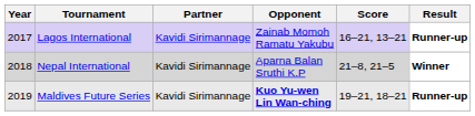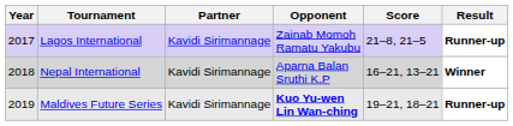 <table class="sortable wikitable" style="font-size: 90%;">
 <tr>
 <th>Year</th>
 <th>Tournament</th>
 <th>Partner</th>
 <th>Opponent</th>
 <th>Score</th>
 <th>Result</th>
 </tr>
 <tr style="background:#D8CEF6">
 <td align="center">2017</td>
 <td align="left"><a href='#'>Lagos International</a></td>
 <td align="left"> <a href='#'>Kavidi Sirimannage</a></td>
 <td align="left"> <a href='#'>Zainab Momoh</a><br> <a href='#'>Ramatu Yakubu</a></td>
-<td align="left">16–21, 13–21</td>
+<td align="left">21–8, 21–5</td>
 <td style="text-align:left; background:white"> <strong>Runner-up</strong></td>
 </tr>
 <tr style="background:#D5D5D5">
 <td align="center">2018</td>
 <td align="left"><a href='#'>Nepal International</a></td>
 <td align="left"> Kavidi Sirimannage</td>
 <td align="left"> <a href='#'>Aparna Balan</a><br> <a href='#'>Sruthi K.P</a></td>
-<td align="left">21–8, 21–5</td>
+<td align="left">16–21, 13–21</td>
 <td style="text-align:left; background:white"> <strong>Winner</strong></td>
 </tr>
 <tr style="background:#E9E9E9">
 <td align="center">2019</td>
 <td align="left"><a href='#'>Maldives Future Series</a></td>
 <td align="left"> Kavidi Sirimannage</td>
 <td align="left"><strong> <a href='#'>Kuo Yu-wen</a><br> <a href='#'>Lin Wan-ching</a></strong></td>
 <td align="left">19–21, 18–21</td>
 <td style="text-align:left; background:white"> <strong>Runner-up</strong></td>
 </tr>
 </table>
